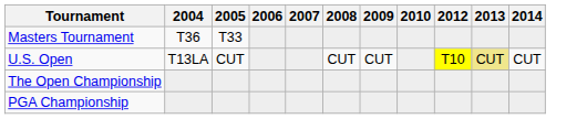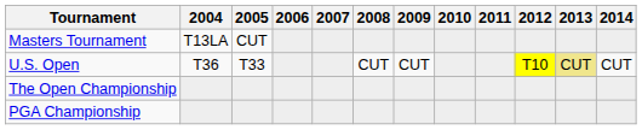 <table class="wikitable" style="font-size:95%;text-align:center;">
 <tr>
 <th>Tournament</th>
 <th>2004</th>
 <th>2005</th>
 <th>2006</th>
 <th>2007</th>
 <th>2008</th>
 <th>2009</th>
 <th>2010</th>
+<th>2011</th>
 <th>2012</th>
 <th>2013</th>
 <th>2014</th>
 </tr>
 <tr>
 <td align=left><a href='#'>Masters Tournament</a></td>
-<td>T36</td>
-<td>T33</td>
+<td>T13<span>LA</span></td>
+<td>CUT</td>
+<td style="background:#eeeeee;"></td>
 <td style="background:#eeeeee;"></td>
 <td style="background:#eeeeee;"></td>
 <td style="background:#eeeeee;"></td>
 <td style="background:#eeeeee;"></td>
 <td style="background:#eeeeee;"></td>
 <td style="background:#eeeeee;"></td>
 <td style="background:#eeeeee;"></td>
 <td style="background:#eeeeee;"></td>
 </tr>
 <tr>
 <td align=left><a href='#'>U.S. Open</a></td>
-<td>T13<span>LA</span></td>
-<td>CUT</td>
+<td>T36</td>
+<td>T33</td>
 <td style="background:#eeeeee;"></td>
 <td style="background:#eeeeee;"></td>
 <td>CUT</td>
 <td>CUT</td>
+<td style="background:#eeeeee;"></td>
 <td style="background:#eeeeee;"></td>
 <td style="background:yellow;">T10</td>
 <td style="background: khaki;">CUT</td>
 <td>CUT</td>
 </tr>
 <tr>
 <td align=left><a href='#'>The Open Championship</a></td>
+<td style="background:#eeeeee;"></td>
 <td style="background:#eeeeee;"></td>
 <td style="background:#eeeeee;"></td>
 <td style="background:#eeeeee;"></td>
 <td style="background:#eeeeee;"></td>
 <td style="background:#eeeeee;"></td>
 <td style="background:#eeeeee;"></td>
 <td style="background:#eeeeee;"></td>
 <td style="background:#eeeeee;"></td>
 <td style="background:#eeeeee;"></td>
 <td style="background:#eeeeee;"></td>
 </tr>
 <tr>
 <td align=left><a href='#'>PGA Championship</a></td>
 <td style="background:#eeeeee;"></td>
 <td style="background:#eeeeee;"></td>
 <td style="background:#eeeeee;"></td>
 <td style="background:#eeeeee;"></td>
 <td style="background:#eeeeee;"></td>
 <td style="background:#eeeeee;"></td>
 <td style="background:#eeeeee;"></td>
 <td style="background:#eeeeee;"></td>
 <td style="background:#eeeeee;"></td>
 <td style="background:#eeeeee;"></td>
+<td style="background:#eeeeee;"></td>
 </tr>
 </table>
